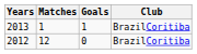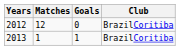 <table class="wikitable">
 <tr>
 <th>Years</th>
 <th>Matches</th>
 <th>Goals</th>
 <th>Club</th>
 </tr>
 <tr>
+<td>2012</td>
+<td>12</td>
+<td>0</td>
+<td>Brazil<a href='#'>Coritiba</a></td>
+</tr>
+<tr>
 <td>2013</td>
 <td>1</td>
 <td>1</td>
 <td>Brazil<a href='#'>Coritiba</a></td>
 </tr>
-<tr>
-<td>2012</td>
-<td>12</td>
-<td>0</td>
-<td>Brazil<a href='#'>Coritiba</a></td>
-</tr>
 </table>
